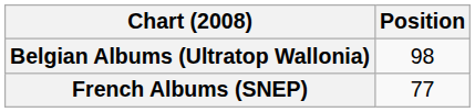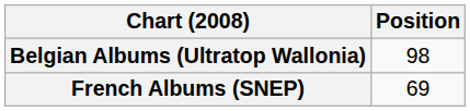 <table class="wikitable sortable plainrowheaders" style="text-align:center">
 <tr>
 <th scope="col">Chart (2008)</th>
 <th scope="col">Position</th>
 </tr>
 <tr>
 <th scope="row">Belgian Albums (Ultratop Wallonia)</th>
 <td>98</td>
 </tr>
 <tr>
 <th scope="row">French Albums (SNEP)</th>
-<td>77</td>
+<td>69</td>
 </tr>
 </table>
